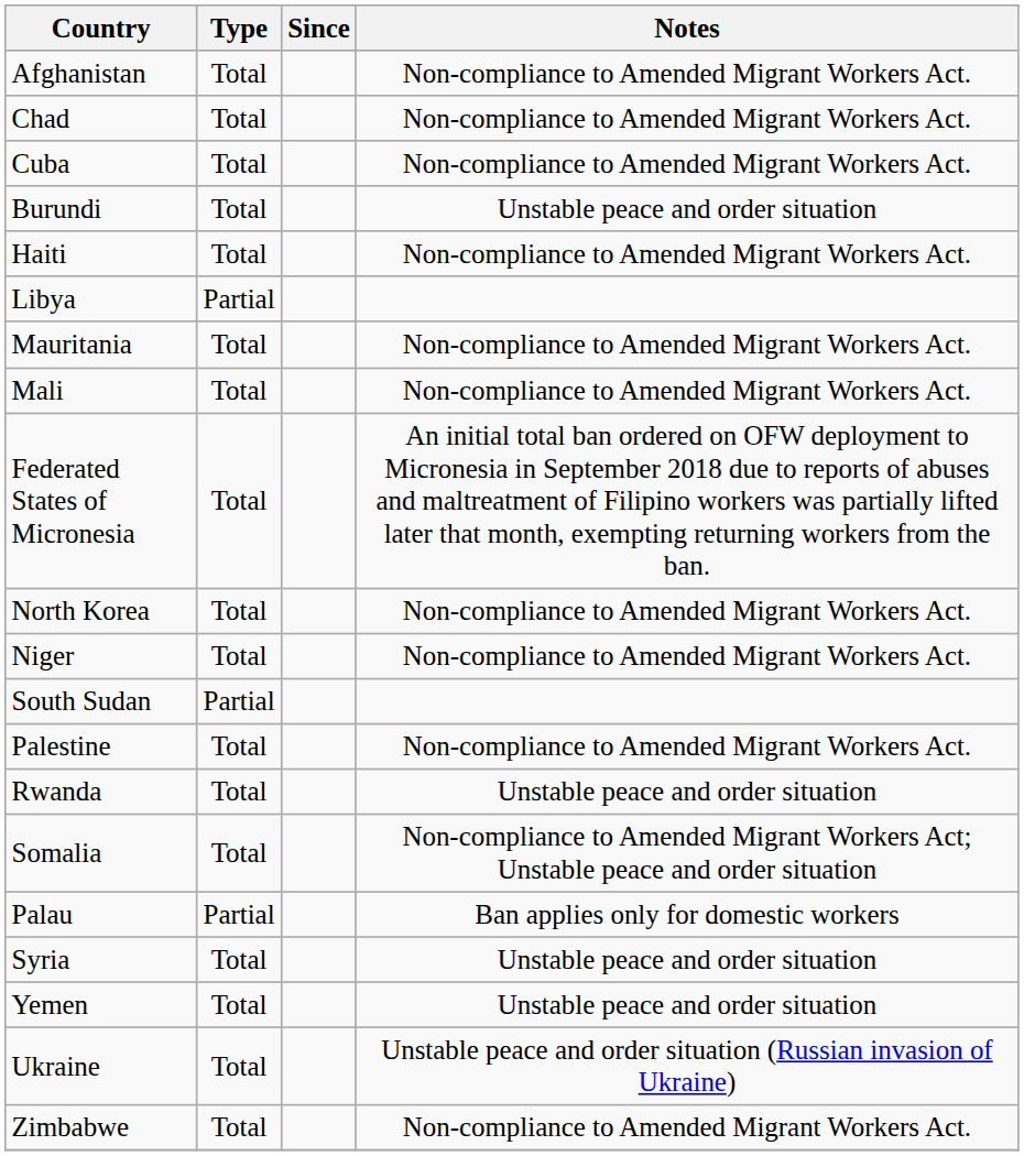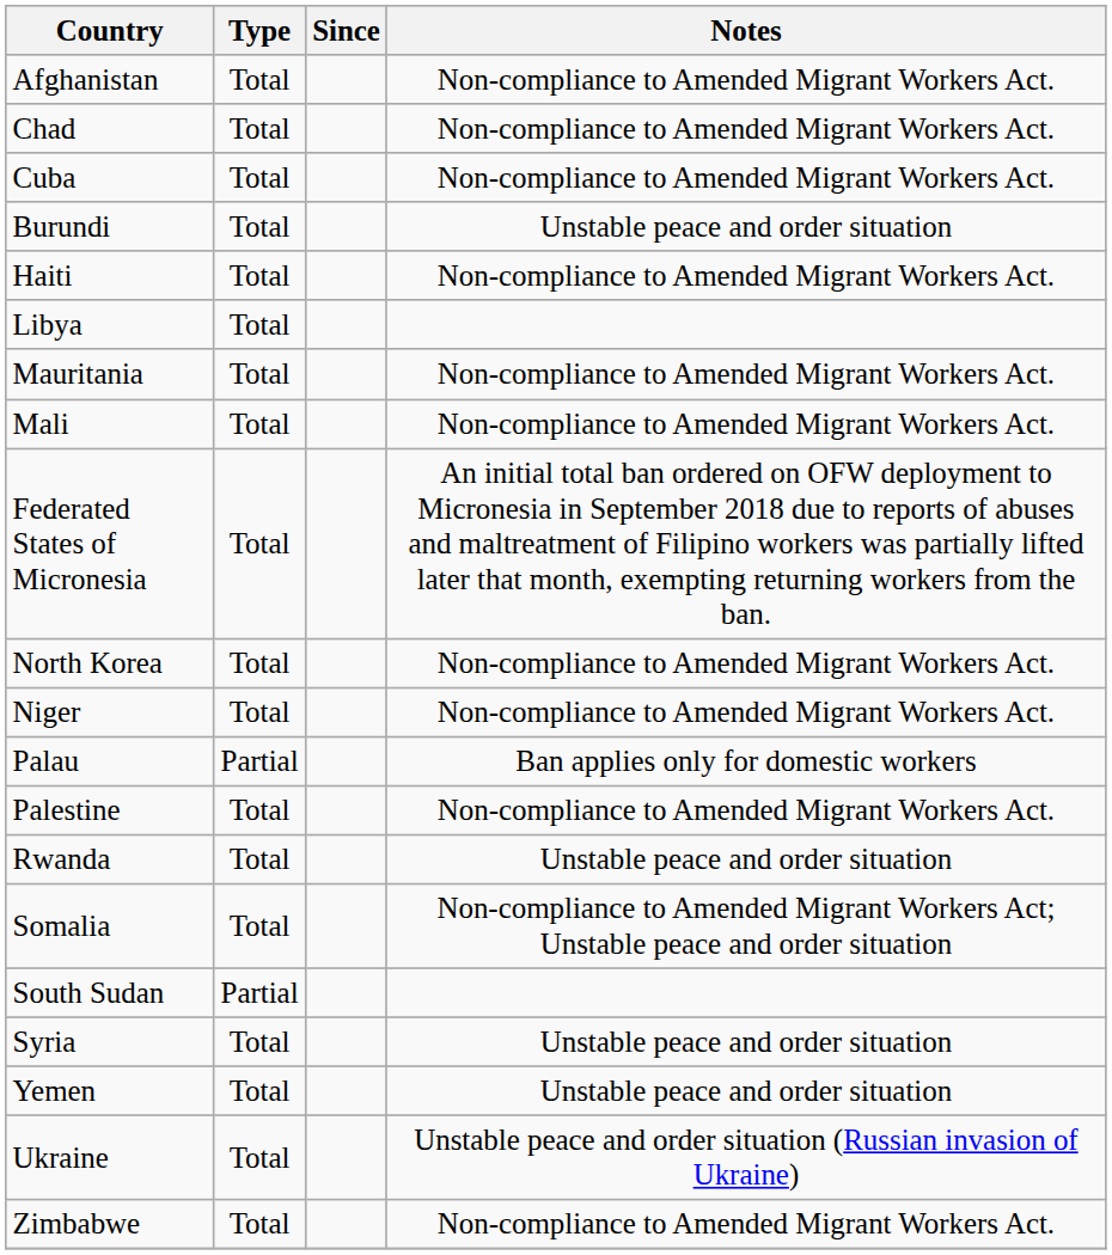 <table class="wikitable sortable" style="text-align: center; font-size:95%;" width=90%>
 <tr>
 <th>Country</th>
 <th>Type</th>
 <th>Since</th>
 <th>Notes</th>
 </tr>
 <tr>
 <td align=left>Afghanistan</td>
 <td>Total</td>
 <td></td>
 <td>Non-compliance to Amended Migrant Workers Act.</td>
 </tr>
 <tr>
 <td align=left>Chad</td>
 <td>Total</td>
 <td></td>
 <td>Non-compliance to Amended Migrant Workers Act.</td>
 </tr>
 <tr>
 <td align=left>Cuba</td>
 <td>Total</td>
 <td></td>
 <td>Non-compliance to Amended Migrant Workers Act.</td>
 </tr>
 <tr>
 <td align=left>Burundi</td>
 <td>Total</td>
 <td></td>
 <td>Unstable peace and order situation</td>
 </tr>
 <tr>
 <td align=left>Haiti</td>
 <td>Total</td>
 <td></td>
 <td>Non-compliance to Amended Migrant Workers Act.</td>
 </tr>
 <tr>
 <td align=left>Libya</td>
-<td>Partial</td>
+<td>Total</td>
 <td></td>
 <td></td>
 </tr>
 <tr>
 <td align=left>Mauritania</td>
 <td>Total</td>
 <td></td>
 <td>Non-compliance to Amended Migrant Workers Act.</td>
 </tr>
 <tr>
 <td align=left>Mali</td>
 <td>Total</td>
 <td></td>
 <td>Non-compliance to Amended Migrant Workers Act.</td>
 </tr>
 <tr>
 <td align=left>Federated States of Micronesia</td>
 <td>Total</td>
 <td></td>
 <td>An initial total ban ordered on OFW deployment to Micronesia in September 2018 due to reports of abuses and maltreatment of Filipino workers was partially lifted later that month, exempting returning workers from the ban.</td>
 </tr>
 <tr>
 <td align=left>North Korea</td>
 <td>Total</td>
 <td></td>
 <td>Non-compliance to Amended Migrant Workers Act.</td>
 </tr>
 <tr>
 <td align=left>Niger</td>
 <td>Total</td>
 <td></td>
 <td>Non-compliance to Amended Migrant Workers Act.</td>
 </tr>
 <tr>
-<td align=left>South Sudan</td>
+<td align=left>Palau</td>
 <td>Partial</td>
 <td></td>
-<td></td>
+<td>Ban applies only for domestic workers</td>
 </tr>
 <tr>
 <td align=left>Palestine</td>
 <td>Total</td>
 <td></td>
 <td>Non-compliance to Amended Migrant Workers Act.</td>
 </tr>
 <tr>
 <td align=left>Rwanda</td>
 <td>Total</td>
 <td></td>
 <td>Unstable peace and order situation</td>
 </tr>
 <tr>
 <td align=left>Somalia</td>
 <td>Total</td>
 <td></td>
 <td>Non-compliance to Amended Migrant Workers Act; Unstable peace and order situation</td>
 </tr>
 <tr>
-<td align=left>Palau</td>
+<td align=left>South Sudan</td>
 <td>Partial</td>
 <td></td>
-<td>Ban applies only for domestic workers</td>
+<td></td>
 </tr>
 <tr>
 <td align=left>Syria</td>
 <td>Total</td>
 <td></td>
 <td>Unstable peace and order situation</td>
 </tr>
 <tr>
 <td align=left>Yemen</td>
 <td>Total</td>
 <td></td>
 <td>Unstable peace and order situation</td>
 </tr>
 <tr>
 <td align=left>Ukraine</td>
 <td>Total</td>
 <td></td>
 <td>Unstable peace and order situation (<a href='#'>Russian invasion of Ukraine</a>)</td>
 </tr>
 <tr>
 <td align=left>Zimbabwe</td>
 <td>Total</td>
 <td></td>
 <td>Non-compliance to Amended Migrant Workers Act.</td>
 </tr>
 <tr>
 </tr>
 </table>
